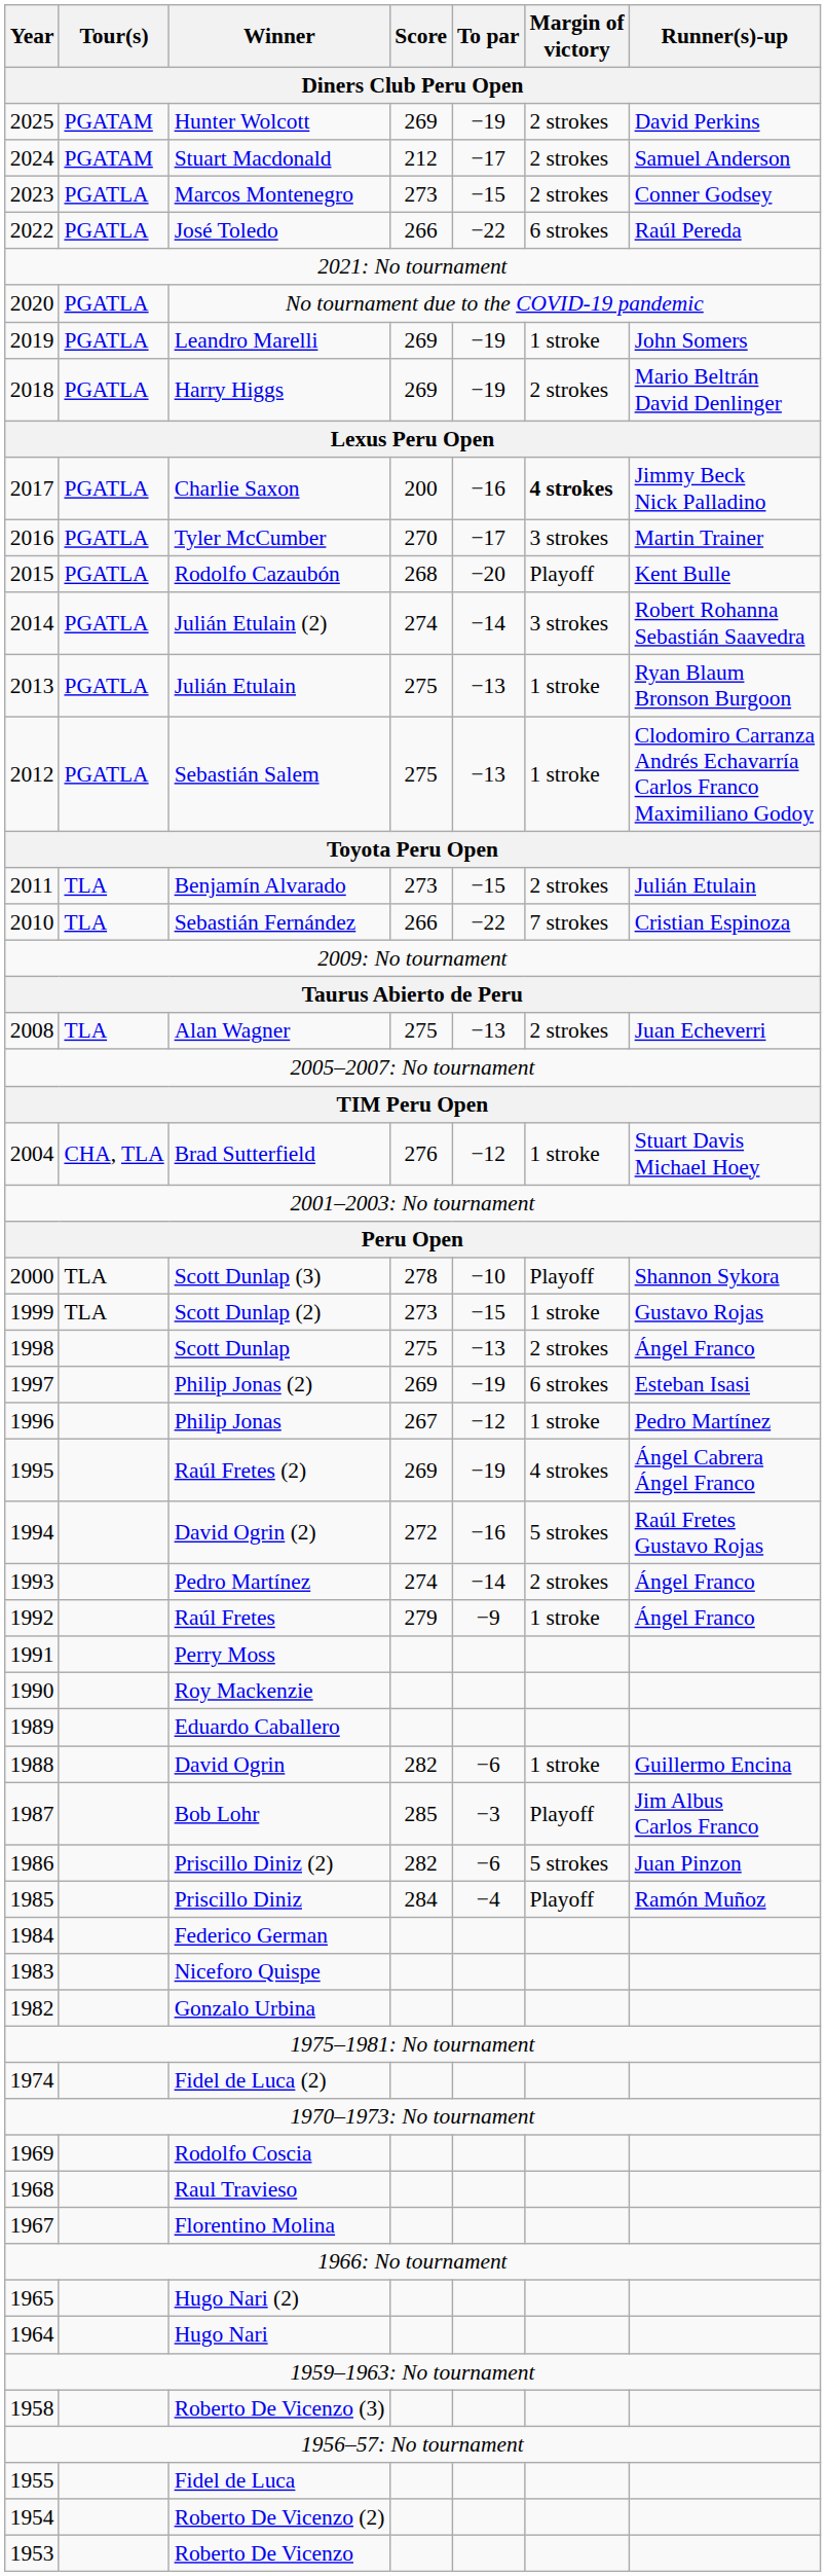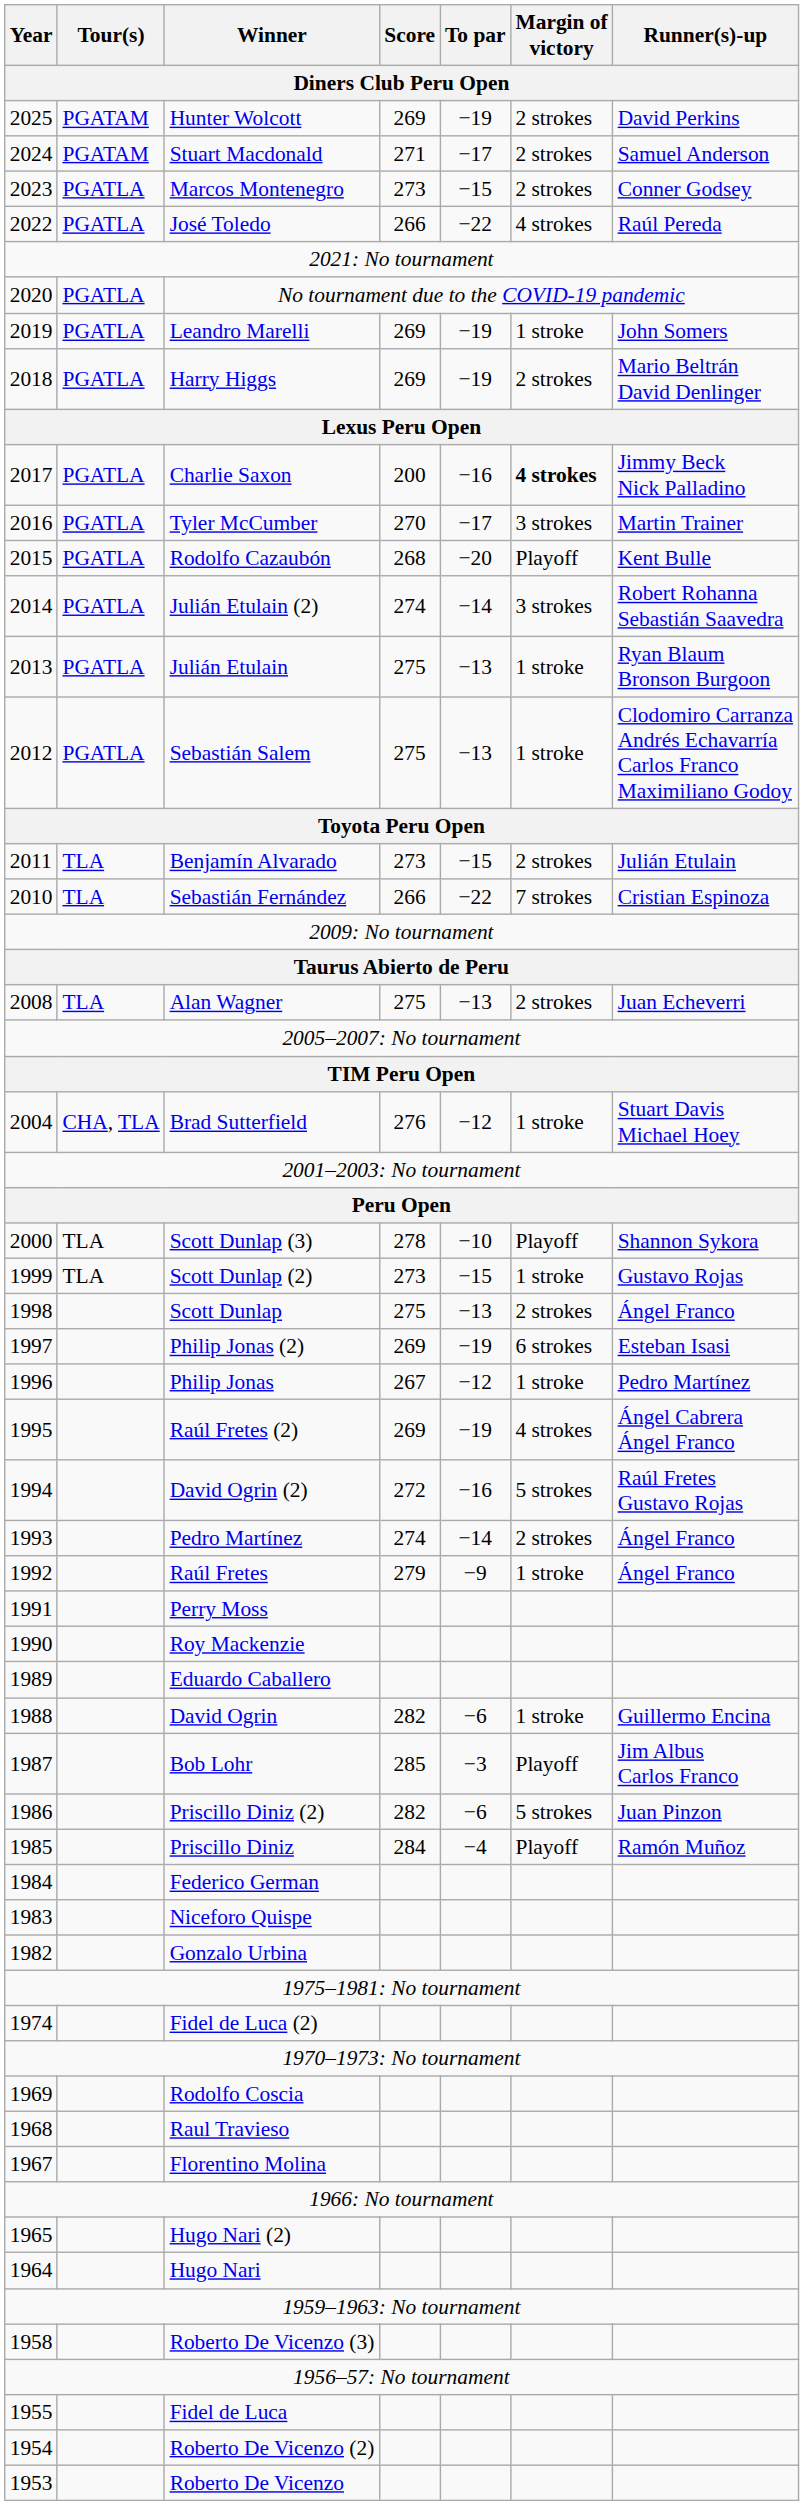 <table class="wikitable" style="font-size:95%">
 <tr>
 <th>Year</th>
 <th>Tour(s)</th>
 <th>Winner</th>
 <th>Score</th>
 <th>To par</th>
 <th>Margin of<br>victory</th>
 <th>Runner(s)-up</th>
 </tr>
 <tr>
 <th colspan=7>Diners Club Peru Open</th>
 </tr>
 <tr>
 <td>2025</td>
 <td><a href='#'>PGATAM</a></td>
 <td> <a href='#'>Hunter Wolcott</a></td>
 <td align=center>269</td>
 <td align=center>−19</td>
 <td>2 strokes</td>
 <td> <a href='#'>David Perkins</a></td>
 </tr>
 <tr>
 <td>2024</td>
 <td><a href='#'>PGATAM</a></td>
 <td> <a href='#'>Stuart Macdonald</a></td>
-<td align=center>212</td>
+<td align=center>271</td>
 <td align=center>−17</td>
 <td>2 strokes</td>
 <td> <a href='#'>Samuel Anderson</a></td>
 </tr>
 <tr>
 <td>2023</td>
 <td><a href='#'>PGATLA</a></td>
 <td> <a href='#'>Marcos Montenegro</a></td>
 <td align=center>273</td>
 <td align=center>−15</td>
 <td>2 strokes</td>
 <td> <a href='#'>Conner Godsey</a></td>
 </tr>
 <tr>
 <td>2022</td>
 <td><a href='#'>PGATLA</a></td>
 <td> <a href='#'>José Toledo</a></td>
 <td align=center>266</td>
 <td align=center>−22</td>
-<td>6 strokes</td>
+<td>4 strokes</td>
 <td> <a href='#'>Raúl Pereda</a></td>
 </tr>
 <tr>
 <td colspan=7 align=center><em>2021: No tournament</em></td>
 </tr>
 <tr>
 <td>2020</td>
 <td><a href='#'>PGATLA</a></td>
 <td colspan=6 align=center><em>No tournament due to the <a href='#'>COVID-19 pandemic</a></em></td>
 </tr>
 <tr>
 <td>2019</td>
 <td><a href='#'>PGATLA</a></td>
 <td> <a href='#'>Leandro Marelli</a></td>
 <td align=center>269</td>
 <td align=center>−19</td>
 <td>1 stroke</td>
 <td> <a href='#'>John Somers</a></td>
 </tr>
 <tr>
 <td>2018</td>
 <td><a href='#'>PGATLA</a></td>
 <td> <a href='#'>Harry Higgs</a></td>
 <td align=center>269</td>
 <td align=center>−19</td>
 <td>2 strokes</td>
 <td> <a href='#'>Mario Beltrán</a><br> <a href='#'>David Denlinger</a></td>
 </tr>
 <tr>
 <th colspan=7>Lexus Peru Open</th>
 </tr>
 <tr>
 <td>2017</td>
 <td><a href='#'>PGATLA</a></td>
 <td> <a href='#'>Charlie Saxon</a></td>
 <td align=center>200</td>
 <td align=center>−16</td>
 <td><strong>4 strokes</strong></td>
 <td> <a href='#'>Jimmy Beck</a><br> <a href='#'>Nick Palladino</a></td>
 </tr>
 <tr>
 <td>2016</td>
 <td><a href='#'>PGATLA</a></td>
 <td> <a href='#'>Tyler McCumber</a></td>
 <td align=center>270</td>
 <td align=center>−17</td>
 <td>3 strokes</td>
 <td> <a href='#'>Martin Trainer</a></td>
 </tr>
 <tr>
 <td>2015</td>
 <td><a href='#'>PGATLA</a></td>
 <td> <a href='#'>Rodolfo Cazaubón</a></td>
 <td align=center>268</td>
 <td align=center>−20</td>
 <td>Playoff</td>
 <td> <a href='#'>Kent Bulle</a></td>
 </tr>
 <tr>
 <td>2014</td>
 <td><a href='#'>PGATLA</a></td>
 <td> <a href='#'>Julián Etulain</a> (2)</td>
 <td align=center>274</td>
 <td align=center>−14</td>
 <td>3 strokes</td>
 <td> <a href='#'>Robert Rohanna</a><br> <a href='#'>Sebastián Saavedra</a></td>
 </tr>
 <tr>
 <td>2013</td>
 <td><a href='#'>PGATLA</a></td>
 <td> <a href='#'>Julián Etulain</a></td>
 <td align=center>275</td>
 <td align=center>−13</td>
 <td>1 stroke</td>
 <td> <a href='#'>Ryan Blaum</a><br> <a href='#'>Bronson Burgoon</a></td>
 </tr>
 <tr>
 <td>2012</td>
 <td><a href='#'>PGATLA</a></td>
 <td> <a href='#'>Sebastián Salem</a></td>
 <td align=center>275</td>
 <td align=center>−13</td>
 <td>1 stroke</td>
 <td> <a href='#'>Clodomiro Carranza</a><br> <a href='#'>Andrés Echavarría</a><br> <a href='#'>Carlos Franco</a><br> <a href='#'>Maximiliano Godoy</a></td>
 </tr>
 <tr>
 <th colspan=7>Toyota Peru Open</th>
 </tr>
 <tr>
 <td>2011</td>
 <td><a href='#'>TLA</a></td>
 <td> <a href='#'>Benjamín Alvarado</a></td>
 <td align=center>273</td>
 <td align=center>−15</td>
 <td>2 strokes</td>
 <td> <a href='#'>Julián Etulain</a></td>
 </tr>
 <tr>
 <td>2010</td>
 <td><a href='#'>TLA</a></td>
 <td> <a href='#'>Sebastián Fernández</a></td>
 <td align=center>266</td>
 <td align=center>−22</td>
 <td>7 strokes</td>
 <td> <a href='#'>Cristian Espinoza</a></td>
 </tr>
 <tr>
 <td colspan=7 align=center><em>2009: No tournament</em></td>
 </tr>
 <tr>
 <th colspan=7>Taurus Abierto de Peru</th>
 </tr>
 <tr>
 <td>2008</td>
 <td><a href='#'>TLA</a></td>
 <td> <a href='#'>Alan Wagner</a></td>
 <td align=center>275</td>
 <td align=center>−13</td>
 <td>2 strokes</td>
 <td> <a href='#'>Juan Echeverri</a></td>
 </tr>
 <tr>
 <td colspan=7 align=center><em>2005–2007: No tournament</em></td>
 </tr>
 <tr>
 <th colspan=7>TIM Peru Open</th>
 </tr>
 <tr>
 <td>2004</td>
 <td><a href='#'>CHA</a>, <a href='#'>TLA</a></td>
 <td> <a href='#'>Brad Sutterfield</a></td>
 <td align=center>276</td>
 <td align=center>−12</td>
 <td>1 stroke</td>
 <td> <a href='#'>Stuart Davis</a><br> <a href='#'>Michael Hoey</a></td>
 </tr>
 <tr>
 <td colspan=7 align=center><em>2001–2003: No tournament</em></td>
 </tr>
 <tr>
 <th colspan=7>Peru Open</th>
 </tr>
 <tr>
 <td>2000</td>
 <td>TLA</td>
 <td> <a href='#'>Scott Dunlap</a> (3)</td>
 <td align=center>278</td>
 <td align=center>−10</td>
 <td>Playoff</td>
 <td> <a href='#'>Shannon Sykora</a></td>
 </tr>
 <tr>
 <td>1999</td>
 <td>TLA</td>
 <td> <a href='#'>Scott Dunlap</a> (2)</td>
 <td align=center>273</td>
 <td align=center>−15</td>
 <td>1 stroke</td>
 <td> <a href='#'>Gustavo Rojas</a></td>
 </tr>
 <tr>
 <td>1998</td>
 <td></td>
 <td> <a href='#'>Scott Dunlap</a></td>
 <td align=center>275</td>
 <td align=center>−13</td>
 <td>2 strokes</td>
 <td> <a href='#'>Ángel Franco</a></td>
 </tr>
 <tr>
 <td>1997</td>
 <td></td>
 <td> <a href='#'>Philip Jonas</a> (2)</td>
 <td align=center>269</td>
 <td align=center>−19</td>
 <td>6 strokes</td>
 <td> <a href='#'>Esteban Isasi</a></td>
 </tr>
 <tr>
 <td>1996</td>
 <td></td>
 <td> <a href='#'>Philip Jonas</a></td>
 <td align=center>267</td>
 <td align=center>−12</td>
 <td>1 stroke</td>
 <td> <a href='#'>Pedro Martínez</a></td>
 </tr>
 <tr>
 <td>1995</td>
 <td></td>
 <td> <a href='#'>Raúl Fretes</a> (2)</td>
 <td align=center>269</td>
 <td align=center>−19</td>
 <td>4 strokes</td>
 <td> <a href='#'>Ángel Cabrera</a><br> <a href='#'>Ángel Franco</a></td>
 </tr>
 <tr>
 <td>1994</td>
 <td></td>
 <td> <a href='#'>David Ogrin</a> (2)</td>
 <td align=center>272</td>
 <td align=center>−16</td>
 <td>5 strokes</td>
 <td> <a href='#'>Raúl Fretes</a><br> <a href='#'>Gustavo Rojas</a></td>
 </tr>
 <tr>
 <td>1993</td>
 <td></td>
 <td> <a href='#'>Pedro Martínez</a></td>
 <td align=center>274</td>
 <td align=center>−14</td>
 <td>2 strokes</td>
 <td> <a href='#'>Ángel Franco</a></td>
 </tr>
 <tr>
 <td>1992</td>
 <td></td>
 <td> <a href='#'>Raúl Fretes</a></td>
 <td align=center>279</td>
 <td align=center>−9</td>
 <td>1 stroke</td>
 <td> <a href='#'>Ángel Franco</a></td>
 </tr>
 <tr>
 <td>1991</td>
 <td></td>
 <td> <a href='#'>Perry Moss</a></td>
 <td align=center></td>
 <td align=center></td>
 <td></td>
 <td></td>
 </tr>
 <tr>
 <td>1990</td>
 <td></td>
 <td> <a href='#'>Roy Mackenzie</a></td>
 <td align=center></td>
 <td align=center></td>
 <td></td>
 <td></td>
 </tr>
 <tr>
 <td>1989</td>
 <td></td>
 <td> <a href='#'>Eduardo Caballero</a></td>
 <td align=center></td>
 <td align=center></td>
 <td></td>
 <td></td>
 </tr>
 <tr>
 <td>1988</td>
 <td></td>
 <td> <a href='#'>David Ogrin</a></td>
 <td align=center>282</td>
 <td align=center>−6</td>
 <td>1 stroke</td>
 <td> <a href='#'>Guillermo Encina</a></td>
 </tr>
 <tr>
 <td>1987</td>
 <td></td>
 <td> <a href='#'>Bob Lohr</a></td>
 <td align=center>285</td>
 <td align=center>−3</td>
 <td>Playoff</td>
 <td> <a href='#'>Jim Albus</a><br> <a href='#'>Carlos Franco</a></td>
 </tr>
 <tr>
 <td>1986</td>
 <td></td>
 <td> <a href='#'>Priscillo Diniz</a> (2)</td>
 <td align=center>282</td>
 <td align=center>−6</td>
 <td>5 strokes</td>
 <td> <a href='#'>Juan Pinzon</a></td>
 </tr>
 <tr>
 <td>1985</td>
 <td></td>
 <td> <a href='#'>Priscillo Diniz</a></td>
 <td align=center>284</td>
 <td align=center>−4</td>
 <td>Playoff</td>
 <td> <a href='#'>Ramón Muñoz</a></td>
 </tr>
 <tr>
 <td>1984</td>
 <td></td>
 <td> <a href='#'>Federico German</a></td>
 <td align=center></td>
 <td align=center></td>
 <td></td>
 <td></td>
 </tr>
 <tr>
 <td>1983</td>
 <td></td>
 <td> <a href='#'>Niceforo Quispe</a></td>
 <td align=center></td>
 <td align=center></td>
 <td></td>
 <td></td>
 </tr>
 <tr>
 <td>1982</td>
 <td></td>
 <td> <a href='#'>Gonzalo Urbina</a></td>
 <td align=center></td>
 <td align=center></td>
 <td></td>
 <td></td>
 </tr>
 <tr>
 <td colspan=7 align=center><em>1975–1981: No tournament</em></td>
 </tr>
 <tr>
 <td>1974</td>
 <td></td>
 <td> <a href='#'>Fidel de Luca</a> (2)</td>
 <td align=center></td>
 <td align=center></td>
 <td></td>
 <td></td>
 </tr>
 <tr>
 <td colspan=7 align=center><em>1970–1973: No tournament</em></td>
 </tr>
 <tr>
 <td>1969</td>
 <td></td>
 <td> <a href='#'>Rodolfo Coscia</a></td>
 <td align=center></td>
 <td align=center></td>
 <td></td>
 <td></td>
 </tr>
 <tr>
 <td>1968</td>
 <td></td>
 <td> <a href='#'>Raul Travieso</a></td>
 <td align=center></td>
 <td align=center></td>
 <td></td>
 <td></td>
 </tr>
 <tr>
 <td>1967</td>
 <td></td>
 <td> <a href='#'>Florentino Molina</a></td>
 <td align=center></td>
 <td align=center></td>
 <td></td>
 <td></td>
 </tr>
 <tr>
 <td colspan=7 align=center><em>1966: No tournament</em></td>
 </tr>
 <tr>
 <td>1965</td>
 <td></td>
 <td> <a href='#'>Hugo Nari</a> (2)</td>
 <td align=center></td>
 <td align=center></td>
 <td></td>
 <td></td>
 </tr>
 <tr>
 <td>1964</td>
 <td></td>
 <td> <a href='#'>Hugo Nari</a></td>
 <td align=center></td>
 <td align=center></td>
 <td></td>
 <td></td>
 </tr>
 <tr>
 <td colspan=7 align=center><em>1959–1963: No tournament</em></td>
 </tr>
 <tr>
 <td>1958</td>
 <td></td>
 <td> <a href='#'>Roberto De Vicenzo</a> (3)</td>
 <td align=center></td>
 <td align=center></td>
 <td></td>
 <td></td>
 </tr>
 <tr>
 <td colspan=7 align=center><em>1956–57: No tournament</em></td>
 </tr>
 <tr>
 <td>1955</td>
 <td></td>
 <td> <a href='#'>Fidel de Luca</a></td>
 <td align=center></td>
 <td align=center></td>
 <td></td>
 <td></td>
 </tr>
 <tr>
 <td>1954</td>
 <td></td>
 <td> <a href='#'>Roberto De Vicenzo</a> (2)</td>
 <td align=center></td>
 <td align=center></td>
 <td></td>
 <td></td>
 </tr>
 <tr>
 <td>1953</td>
 <td></td>
 <td> <a href='#'>Roberto De Vicenzo</a></td>
 <td align=center></td>
 <td align=center></td>
 <td></td>
 <td></td>
 </tr>
 </table>
